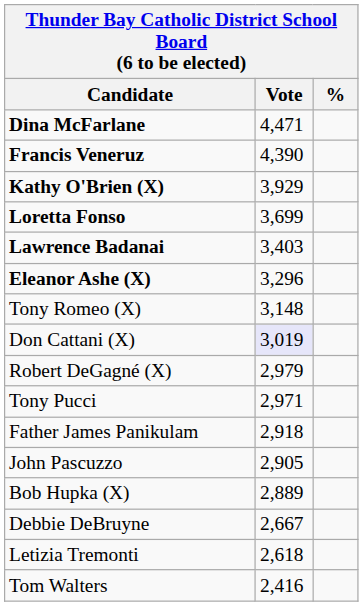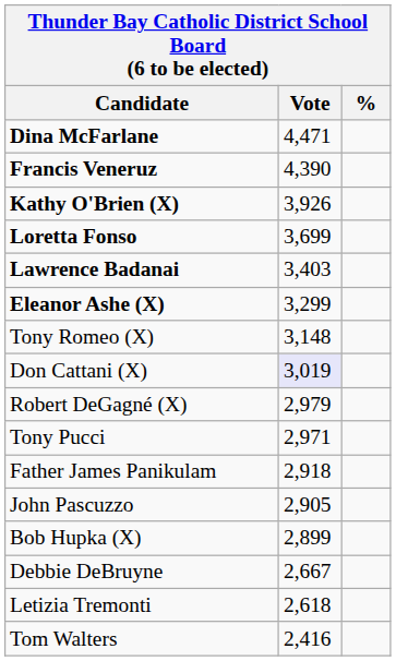 <table class="wikitable">
 <tr>
 <th colspan="3"><strong><a href='#'>Thunder Bay Catholic District School Board</a><br>(6 to be elected)</strong></th>
 </tr>
 <tr>
 <th bgcolor="#DDDDFF" width="200px">Candidate</th>
 <th bgcolor="#DDDDFF" width="40px">Vote</th>
 <th bgcolor="#DDDDFF" width="30px">%</th>
 </tr>
 <tr>
 <td><strong>Dina McFarlane</strong></td>
 <td>4,471</td>
 <td></td>
 </tr>
 <tr>
 <td><strong>Francis Veneruz</strong></td>
 <td>4,390</td>
 <td></td>
 </tr>
 <tr>
 <td><strong>Kathy O'Brien (X)</strong></td>
-<td>3,929</td>
+<td>3,926</td>
 <td></td>
 </tr>
 <tr>
 <td><strong>Loretta Fonso</strong></td>
 <td>3,699</td>
 <td></td>
 </tr>
 <tr>
 <td><strong>Lawrence Badanai</strong></td>
 <td>3,403</td>
 <td></td>
 </tr>
 <tr>
 <td><strong>Eleanor Ashe (X)</strong></td>
-<td>3,296</td>
+<td>3,299</td>
 <td></td>
 </tr>
 <tr>
 <td>Tony Romeo (X)</td>
 <td>3,148</td>
 <td></td>
 </tr>
 <tr>
 <td>Don Cattani (X)</td>
 <td style="background: lavender;">3,019</td>
 <td></td>
 </tr>
 <tr>
 <td>Robert DeGagné (X)</td>
 <td>2,979</td>
 <td></td>
 </tr>
 <tr>
 <td>Tony Pucci</td>
 <td>2,971</td>
 <td></td>
 </tr>
 <tr>
 <td>Father James Panikulam</td>
 <td>2,918</td>
 <td></td>
 </tr>
 <tr>
 <td>John Pascuzzo</td>
 <td>2,905</td>
 <td></td>
 </tr>
 <tr>
 <td>Bob Hupka (X)</td>
-<td>2,889</td>
+<td>2,899</td>
 <td></td>
 </tr>
 <tr>
 <td>Debbie DeBruyne</td>
 <td>2,667</td>
 <td></td>
 </tr>
 <tr>
 <td>Letizia Tremonti</td>
 <td>2,618</td>
 <td></td>
 </tr>
 <tr>
 <td>Tom Walters</td>
 <td>2,416</td>
 <td></td>
 </tr>
 </table>
